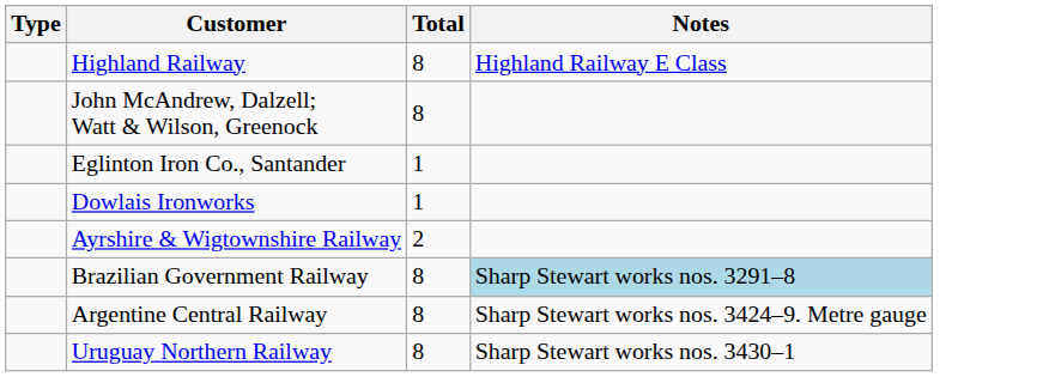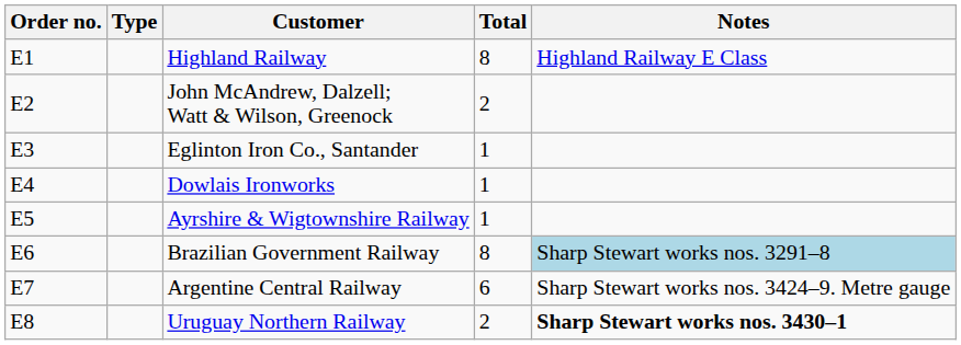 <table class=wikitable>
 <tr>
+<th>Order no.</th>
 <th>Type</th>
 <th>Customer</th>
 <th>Total</th>
 <th>Notes</th>
 </tr>
 <tr>
+<td>E1</td>
 <td></td>
 <td><a href='#'>Highland Railway</a></td>
 <td>8</td>
 <td><a href='#'>Highland Railway E Class</a></td>
 </tr>
 <tr>
+<td>E2</td>
 <td></td>
 <td>John McAndrew, Dalzell;<br>Watt & Wilson, Greenock</td>
-<td>8</td>
+<td>2</td>
 <td></td>
 </tr>
 <tr>
+<td>E3</td>
 <td></td>
 <td>Eglinton Iron Co., Santander</td>
 <td>1</td>
 <td></td>
 </tr>
 <tr>
+<td>E4</td>
 <td></td>
 <td><a href='#'>Dowlais Ironworks</a></td>
 <td>1</td>
 <td></td>
 </tr>
 <tr>
+<td>E5</td>
 <td></td>
 <td><a href='#'>Ayrshire & Wigtownshire Railway</a></td>
-<td>2</td>
+<td>1</td>
 <td></td>
 </tr>
 <tr>
+<td>E6</td>
 <td></td>
 <td>Brazilian Government Railway</td>
 <td>8</td>
 <td style="background: lightblue;">Sharp Stewart works nos. 3291–8</td>
 </tr>
 <tr>
+<td>E7</td>
 <td></td>
 <td>Argentine Central Railway</td>
-<td>8</td>
+<td>6</td>
 <td>Sharp Stewart works nos. 3424–9. Metre gauge</td>
 </tr>
 <tr>
+<td>E8</td>
 <td></td>
 <td><a href='#'>Uruguay Northern Railway</a></td>
-<td>8</td>
-<td>Sharp Stewart works nos. 3430–1</td>
+<td>2</td>
+<td><strong>Sharp Stewart works nos. 3430–1</strong></td>
 </tr>
 </table>
